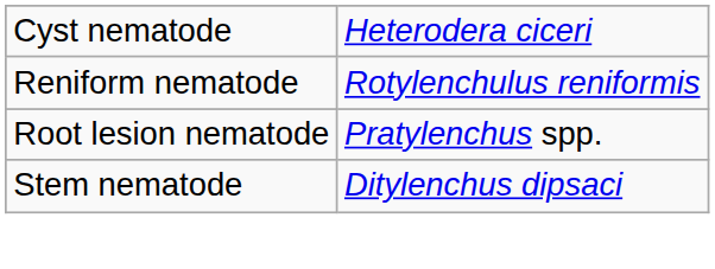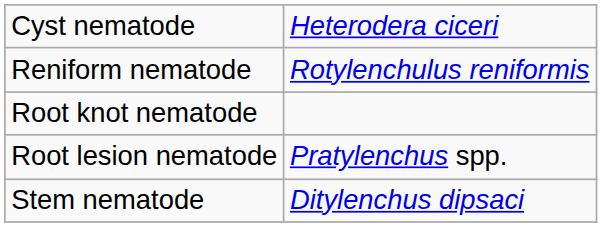 <table class="wikitable">
 <tr>
 <td>Cyst nematode</td>
 <td><em><a href='#'>Heterodera ciceri</a></em></td>
 </tr>
 <tr>
 <td>Reniform nematode</td>
 <td><em><a href='#'>Rotylenchulus reniformis</a></em></td>
 </tr>
 <tr>
+<td>Root knot nematode</td>
+<td></td>
+</tr>
+<tr>
 <td>Root lesion nematode</td>
 <td><em><a href='#'>Pratylenchus</a></em> spp.</td>
 </tr>
 <tr>
 <td>Stem nematode</td>
 <td><em><a href='#'>Ditylenchus dipsaci</a></em></td>
 </tr>
 </table>
